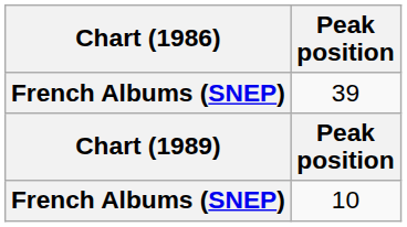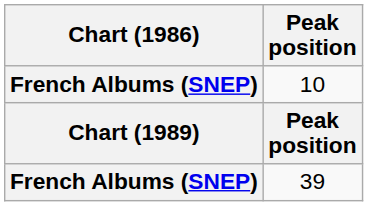 <table class="wikitable sortable plainrowheaders" style="text-align:center">
 <tr>
 <th scope="col">Chart (1986)</th>
 <th scope="col">Peak<br>position</th>
 </tr>
 <tr>
 <th scope="row">French Albums (<a href='#'>SNEP</a>)</th>
-<td>39</td>
+<td>10</td>
 </tr>
 <tr>
 <th scope="col">Chart (1989)</th>
 <th scope="col">Peak<br>position</th>
 </tr>
 <tr>
 <th scope="row">French Albums (<a href='#'>SNEP</a>)</th>
-<td>10</td>
+<td>39</td>
 </tr>
 </table>
